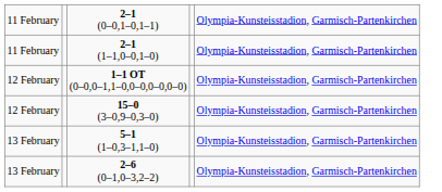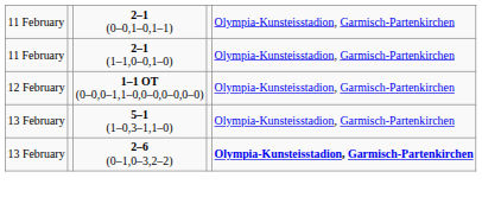 <table bgcolor="#f9f9f9" cellpadding="3" cellspacing="0" border="1" style="font-size: 95%; border: gray solid 1px; border-collapse: collapse; background: #f9f9f9;">
 <tr>
 <td>11 February</td>
 <td></td>
 <td align="center"><strong>2–1</strong><br>(0–0,1–0,1–1)</td>
 <td></td>
 <td><a href='#'>Olympia-Kunsteisstadion</a>, <a href='#'>Garmisch-Partenkirchen</a></td>
 </tr>
 <tr>
 <td>11 February</td>
 <td></td>
 <td align="center"><strong>2–1</strong><br>(1–1,0–0,1–0)</td>
 <td></td>
 <td><a href='#'>Olympia-Kunsteisstadion</a>, <a href='#'>Garmisch-Partenkirchen</a></td>
 </tr>
 <tr>
 <td>12 February</td>
 <td></td>
 <td align="center"><strong>1–1 OT</strong><br>(0–0,0–1,1–0,0–0,0–0,0–0)</td>
 <td></td>
 <td><a href='#'>Olympia-Kunsteisstadion</a>, <a href='#'>Garmisch-Partenkirchen</a></td>
 </tr>
 <tr>
-<td>12 February</td>
-<td></td>
-<td align="center"><strong>15–0</strong><br>(3–0,9–0,3–0)</td>
-<td></td>
-<td><a href='#'>Olympia-Kunsteisstadion</a>, <a href='#'>Garmisch-Partenkirchen</a></td>
-</tr>
-<tr>
 <td>13 February</td>
 <td></td>
 <td align="center"><strong>5–1</strong><br>(1–0,3–1,1–0)</td>
 <td></td>
 <td><a href='#'>Olympia-Kunsteisstadion</a>, <a href='#'>Garmisch-Partenkirchen</a></td>
 </tr>
 <tr>
 <td>13 February</td>
 <td></td>
 <td align="center"><strong>2–6</strong><br>(0–1,0–3,2–2)</td>
 <td></td>
-<td><a href='#'>Olympia-Kunsteisstadion</a>, <a href='#'>Garmisch-Partenkirchen</a></td>
+<td><strong><a href='#'>Olympia-Kunsteisstadion</a>, <a href='#'>Garmisch-Partenkirchen</a></strong></td>
 </tr>
 </table>
